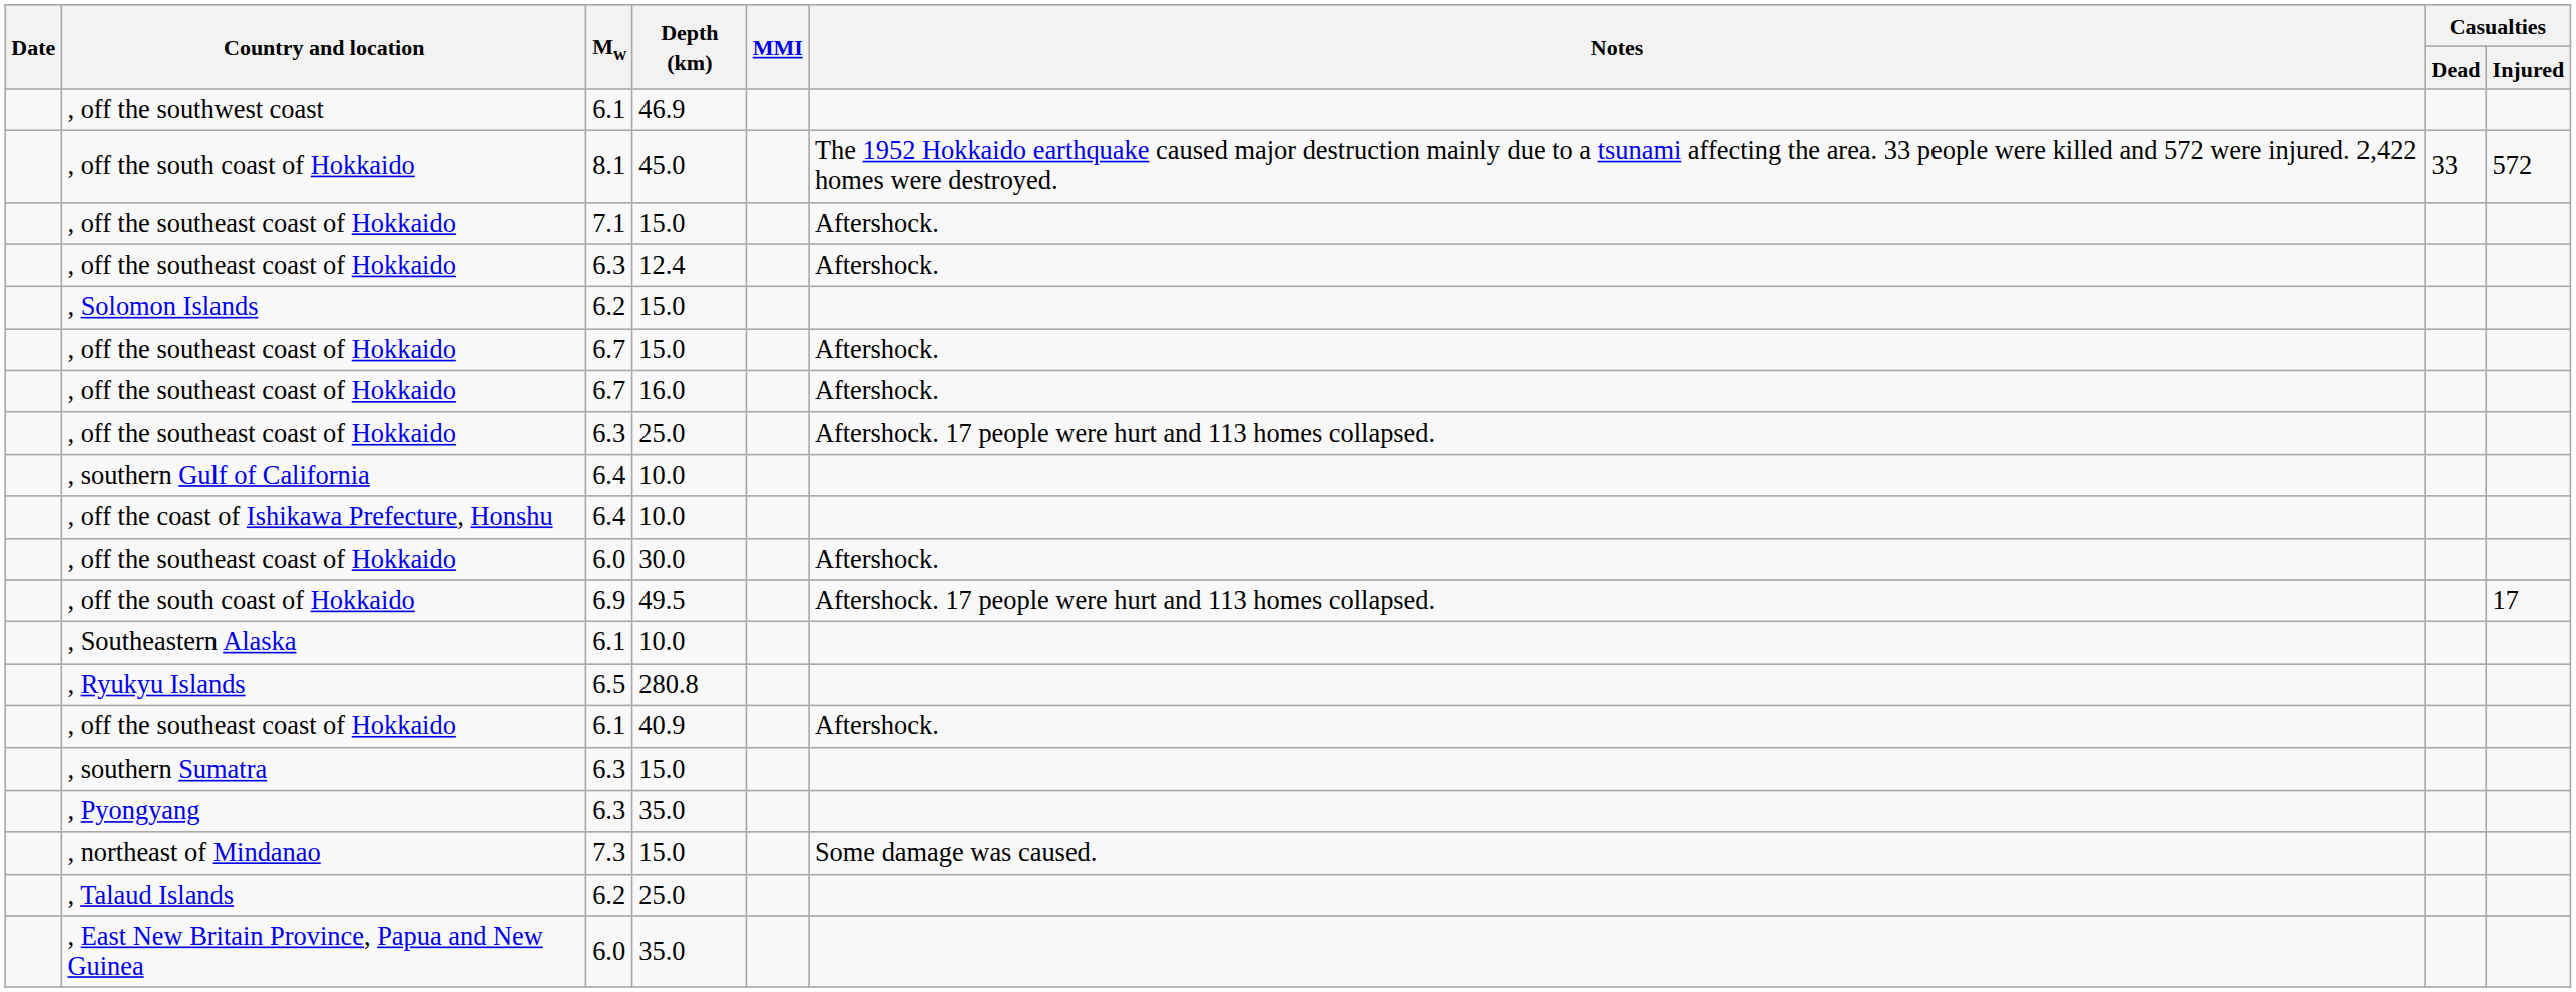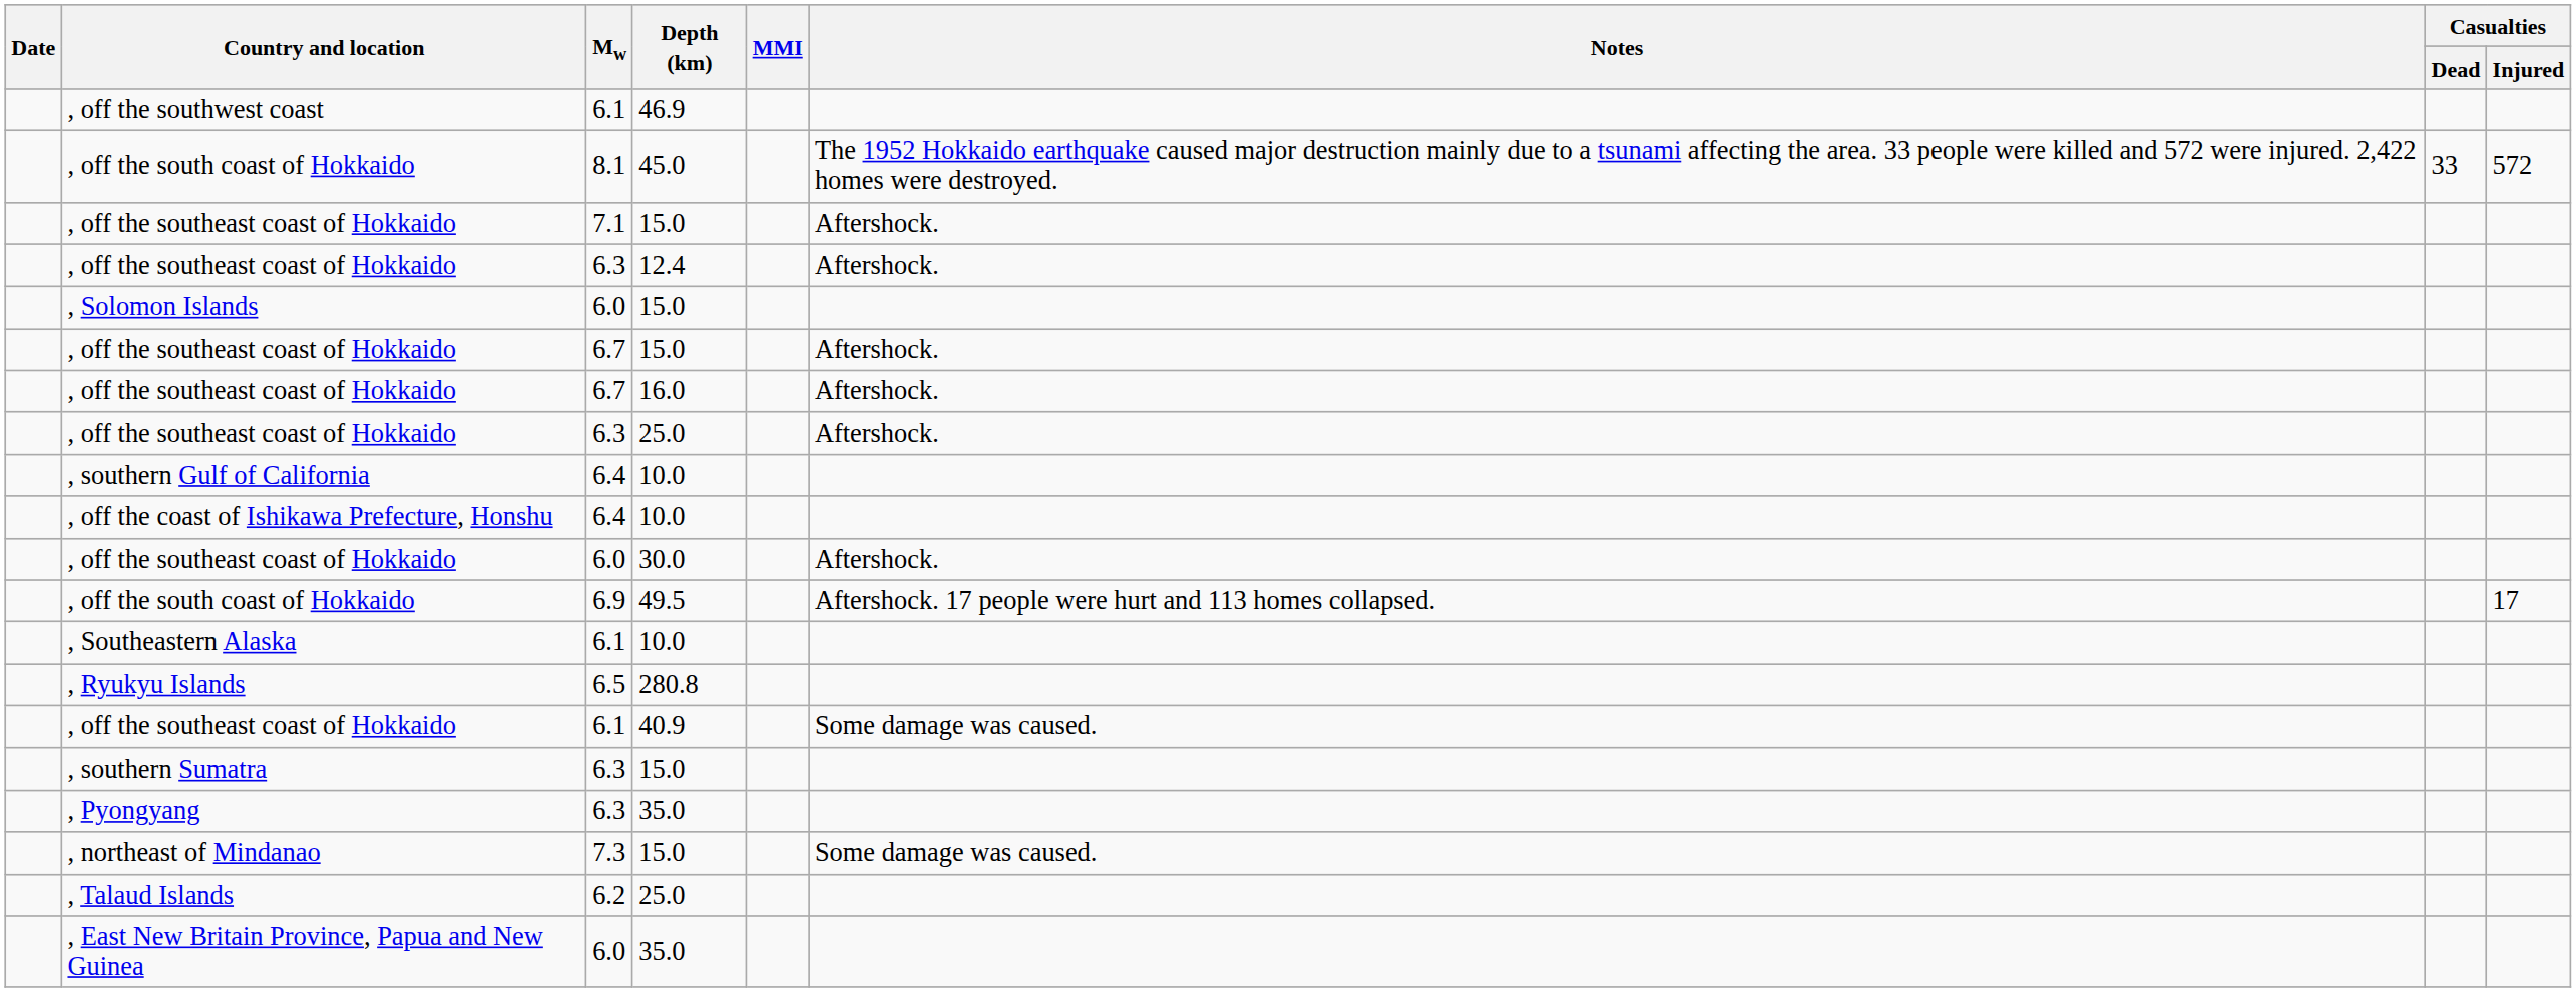 <table class="wikitable sortable sort-under" style="border:1px black; margin-left:1em;">
 <tr>
 <th rowspan="2"><small>Date</small></th>
 <th rowspan="2" style="width: 310px"><small>Country and location</small></th>
 <th rowspan="2"><small>M<sub>w</sub></small></th>
 <th rowspan="2"><small>Depth (km)</small></th>
 <th rowspan="2"><small><a href='#'>MMI</a></small></th>
 <th rowspan="2" class="unsortable"><small>Notes</small></th>
 <th colspan="2"><small>Casualties</small></th>
 </tr>
 <tr>
 <th><small>Dead</small></th>
 <th><small>Injured</small></th>
 </tr>
 <tr>
 <td></td>
 <td>, off the southwest coast</td>
 <td>6.1</td>
 <td>46.9</td>
 <td></td>
 <td></td>
 <td></td>
 <td></td>
 </tr>
 <tr>
 <td></td>
 <td>, off the south coast of <a href='#'>Hokkaido</a></td>
 <td>8.1</td>
 <td>45.0</td>
 <td></td>
 <td>The <a href='#'>1952 Hokkaido earthquake</a> caused major destruction mainly due to a <a href='#'>tsunami</a> affecting the area. 33 people were killed and 572 were injured. 2,422 homes were destroyed.</td>
 <td>33</td>
 <td>572</td>
 </tr>
 <tr>
 <td></td>
 <td>, off the southeast coast of <a href='#'>Hokkaido</a></td>
 <td>7.1</td>
 <td>15.0</td>
 <td></td>
 <td>Aftershock.</td>
 <td></td>
 <td></td>
 </tr>
 <tr>
 <td></td>
 <td>, off the southeast coast of <a href='#'>Hokkaido</a></td>
 <td>6.3</td>
 <td>12.4</td>
 <td></td>
 <td>Aftershock.</td>
 <td></td>
 <td></td>
 </tr>
 <tr>
 <td></td>
 <td>, <a href='#'>Solomon Islands</a></td>
-<td>6.2</td>
+<td>6.0</td>
 <td>15.0</td>
 <td></td>
 <td></td>
 <td></td>
 <td></td>
 </tr>
 <tr>
 <td></td>
 <td>, off the southeast coast of <a href='#'>Hokkaido</a></td>
 <td>6.7</td>
 <td>15.0</td>
 <td></td>
 <td>Aftershock.</td>
 <td></td>
 <td></td>
 </tr>
 <tr>
 <td></td>
 <td>, off the southeast coast of <a href='#'>Hokkaido</a></td>
 <td>6.7</td>
 <td>16.0</td>
 <td></td>
 <td>Aftershock.</td>
 <td></td>
 <td></td>
 </tr>
 <tr>
 <td></td>
 <td>, off the southeast coast of <a href='#'>Hokkaido</a></td>
 <td>6.3</td>
 <td>25.0</td>
 <td></td>
-<td>Aftershock. 17 people were hurt and 113 homes collapsed.</td>
+<td>Aftershock.</td>
 <td></td>
 <td></td>
 </tr>
 <tr>
 <td></td>
 <td>, southern <a href='#'>Gulf of California</a></td>
 <td>6.4</td>
 <td>10.0</td>
 <td></td>
 <td></td>
 <td></td>
 <td></td>
 </tr>
 <tr>
 <td></td>
 <td>, off the coast of <a href='#'>Ishikawa Prefecture</a>, <a href='#'>Honshu</a></td>
 <td>6.4</td>
 <td>10.0</td>
 <td></td>
 <td></td>
 <td></td>
 <td></td>
 </tr>
 <tr>
 <td></td>
 <td>, off the southeast coast of <a href='#'>Hokkaido</a></td>
 <td>6.0</td>
 <td>30.0</td>
 <td></td>
 <td>Aftershock.</td>
 <td></td>
 <td></td>
 </tr>
 <tr>
 <td></td>
 <td>, off the south coast of <a href='#'>Hokkaido</a></td>
 <td>6.9</td>
 <td>49.5</td>
 <td></td>
 <td>Aftershock. 17 people were hurt and 113 homes collapsed.</td>
 <td></td>
 <td>17</td>
 </tr>
 <tr>
 <td></td>
 <td>, Southeastern <a href='#'>Alaska</a></td>
 <td>6.1</td>
 <td>10.0</td>
 <td></td>
 <td></td>
 <td></td>
 <td></td>
 </tr>
 <tr>
 <td></td>
 <td>, <a href='#'>Ryukyu Islands</a></td>
 <td>6.5</td>
 <td>280.8</td>
 <td></td>
 <td></td>
 <td></td>
 <td></td>
 </tr>
 <tr>
 <td></td>
 <td>, off the southeast coast of <a href='#'>Hokkaido</a></td>
 <td>6.1</td>
 <td>40.9</td>
 <td></td>
-<td>Aftershock.</td>
+<td>Some damage was caused.</td>
 <td></td>
 <td></td>
 </tr>
 <tr>
 <td></td>
 <td>, southern <a href='#'>Sumatra</a></td>
 <td>6.3</td>
 <td>15.0</td>
 <td></td>
 <td></td>
 <td></td>
 <td></td>
 </tr>
 <tr>
 <td></td>
 <td>, <a href='#'>Pyongyang</a></td>
 <td>6.3</td>
 <td>35.0</td>
 <td></td>
 <td></td>
 <td></td>
 <td></td>
 </tr>
 <tr>
 <td></td>
 <td>, northeast of <a href='#'>Mindanao</a></td>
 <td>7.3</td>
 <td>15.0</td>
 <td></td>
 <td>Some damage was caused.</td>
 <td></td>
 <td></td>
 </tr>
 <tr>
 <td></td>
 <td>, <a href='#'>Talaud Islands</a></td>
 <td>6.2</td>
 <td>25.0</td>
 <td></td>
 <td></td>
 <td></td>
 <td></td>
 </tr>
 <tr>
 <td></td>
 <td>, <a href='#'>East New Britain Province</a>, <a href='#'>Papua and New Guinea</a></td>
 <td>6.0</td>
 <td>35.0</td>
 <td></td>
 <td></td>
 <td></td>
 <td></td>
 </tr>
 </table>
